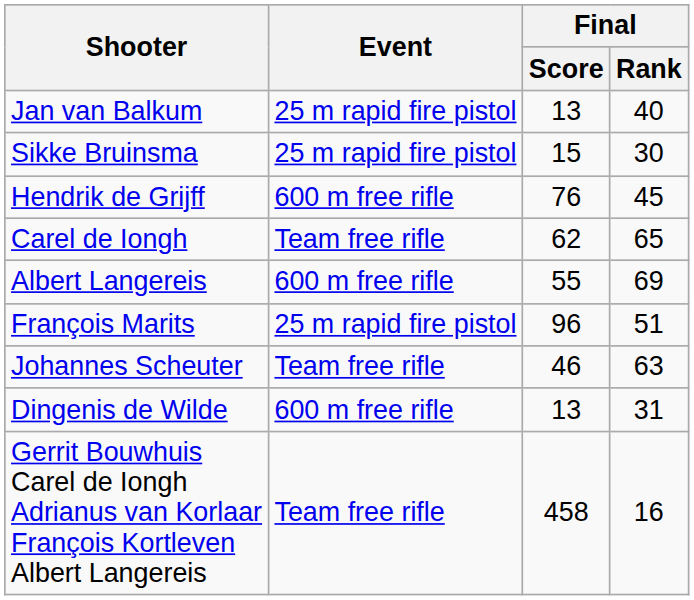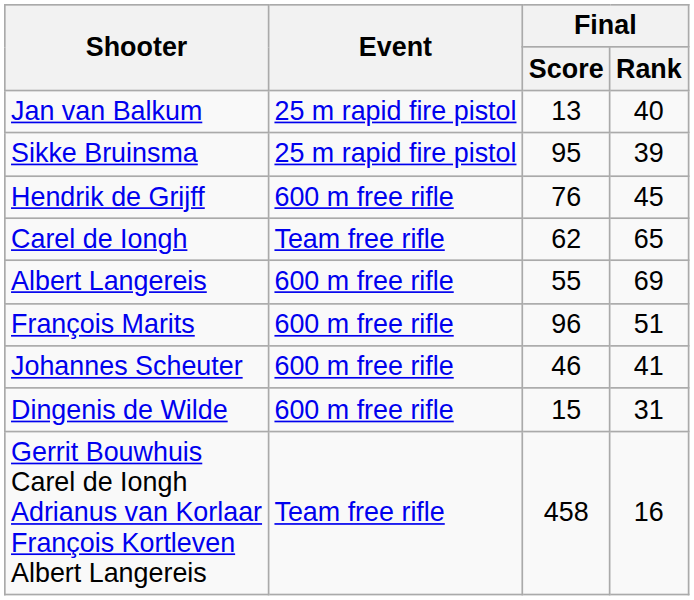 <table class="wikitable" style="text-align:center">
 <tr>
 <th rowspan="2">Shooter</th>
 <th rowspan="2">Event</th>
 <th colspan="2">Final</th>
 </tr>
 <tr>
 <th>Score</th>
 <th>Rank</th>
 </tr>
 <tr>
 <td align=left><a href='#'>Jan van Balkum</a></td>
 <td align=left><a href='#'>25 m rapid fire pistol</a></td>
 <td>13</td>
 <td>40</td>
 </tr>
 <tr>
 <td align=left><a href='#'>Sikke Bruinsma</a></td>
 <td align=left><a href='#'>25 m rapid fire pistol</a></td>
-<td>15</td>
-<td>30</td>
+<td>95</td>
+<td>39</td>
 </tr>
 <tr>
 <td align=left><a href='#'>Hendrik de Grijff</a></td>
 <td align=left><a href='#'>600 m free rifle</a></td>
 <td>76</td>
 <td>45</td>
 </tr>
 <tr>
 <td align=left><a href='#'>Carel de Iongh</a></td>
 <td align=left><a href='#'>Team free rifle</a></td>
 <td>62</td>
 <td>65</td>
 </tr>
 <tr>
 <td align=left><a href='#'>Albert Langereis</a></td>
 <td align=left><a href='#'>600 m free rifle</a></td>
 <td>55</td>
 <td>69</td>
 </tr>
 <tr>
 <td align=left><a href='#'>François Marits</a></td>
-<td align=left><a href='#'>25 m rapid fire pistol</a></td>
+<td align=left><a href='#'>600 m free rifle</a></td>
 <td>96</td>
 <td>51</td>
 </tr>
 <tr>
 <td align=left><a href='#'>Johannes Scheuter</a></td>
-<td align=left><a href='#'>Team free rifle</a></td>
+<td align=left><a href='#'>600 m free rifle</a></td>
 <td>46</td>
-<td>63</td>
+<td>41</td>
 </tr>
 <tr>
 <td align=left><a href='#'>Dingenis de Wilde</a></td>
 <td align=left><a href='#'>600 m free rifle</a></td>
-<td>13</td>
+<td>15</td>
 <td>31</td>
 </tr>
 <tr>
 <td align=left><a href='#'>Gerrit Bouwhuis</a> <br> Carel de Iongh <br> <a href='#'>Adrianus van Korlaar</a> <br> <a href='#'>François Kortleven</a> <br> Albert Langereis</td>
 <td align=left><a href='#'>Team free rifle</a></td>
 <td>458</td>
 <td>16</td>
 </tr>
 </table>
